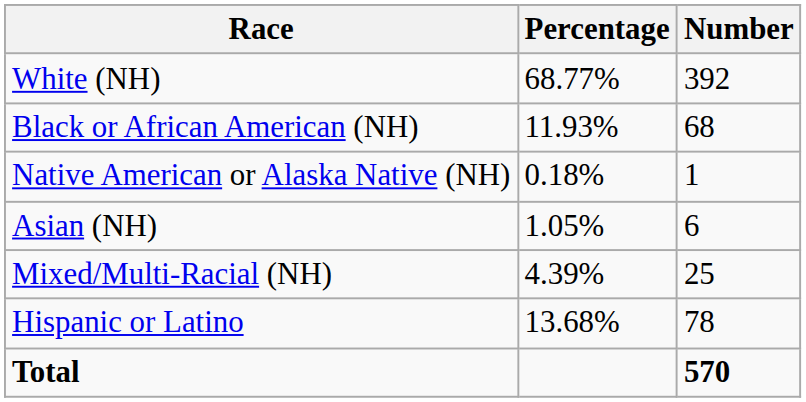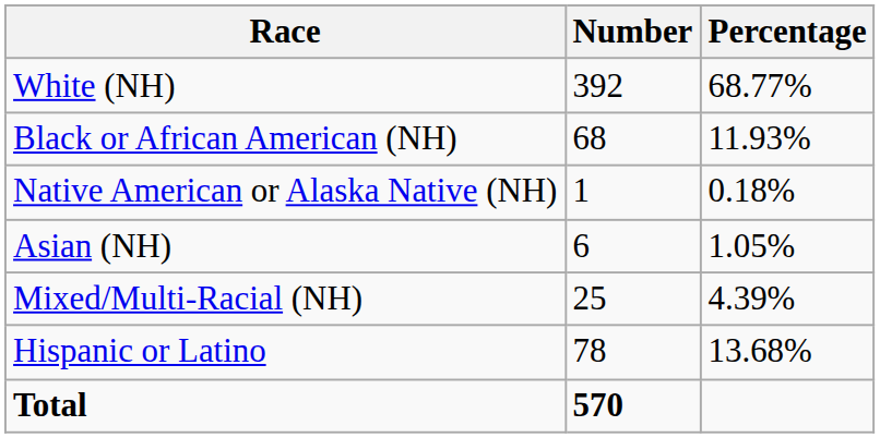 <table class="wikitable">
 <tr>
 <th>Race</th>
+<th>Number</th>
 <th>Percentage</th>
-<th>Number</th>
 </tr>
 <tr>
 <td><a href='#'>White</a> (NH)</td>
+<td>392</td>
 <td>68.77%</td>
-<td>392</td>
 </tr>
 <tr>
 <td><a href='#'>Black or African American</a> (NH)</td>
+<td>68</td>
 <td>11.93%</td>
-<td>68</td>
 </tr>
 <tr>
 <td><a href='#'>Native American</a> or <a href='#'>Alaska Native</a> (NH)</td>
+<td>1</td>
 <td>0.18%</td>
-<td>1</td>
 </tr>
 <tr>
 <td><a href='#'>Asian</a> (NH)</td>
+<td>6</td>
 <td>1.05%</td>
-<td>6</td>
 </tr>
 <tr>
 <td><a href='#'>Mixed/Multi-Racial</a> (NH)</td>
+<td>25</td>
 <td>4.39%</td>
-<td>25</td>
 </tr>
 <tr>
 <td><a href='#'>Hispanic or Latino</a></td>
+<td>78</td>
 <td>13.68%</td>
-<td>78</td>
 </tr>
 <tr>
 <td><strong>Total</strong></td>
+<td><strong>570</strong></td>
 <td></td>
-<td><strong>570</strong></td>
 </tr>
 </table>
